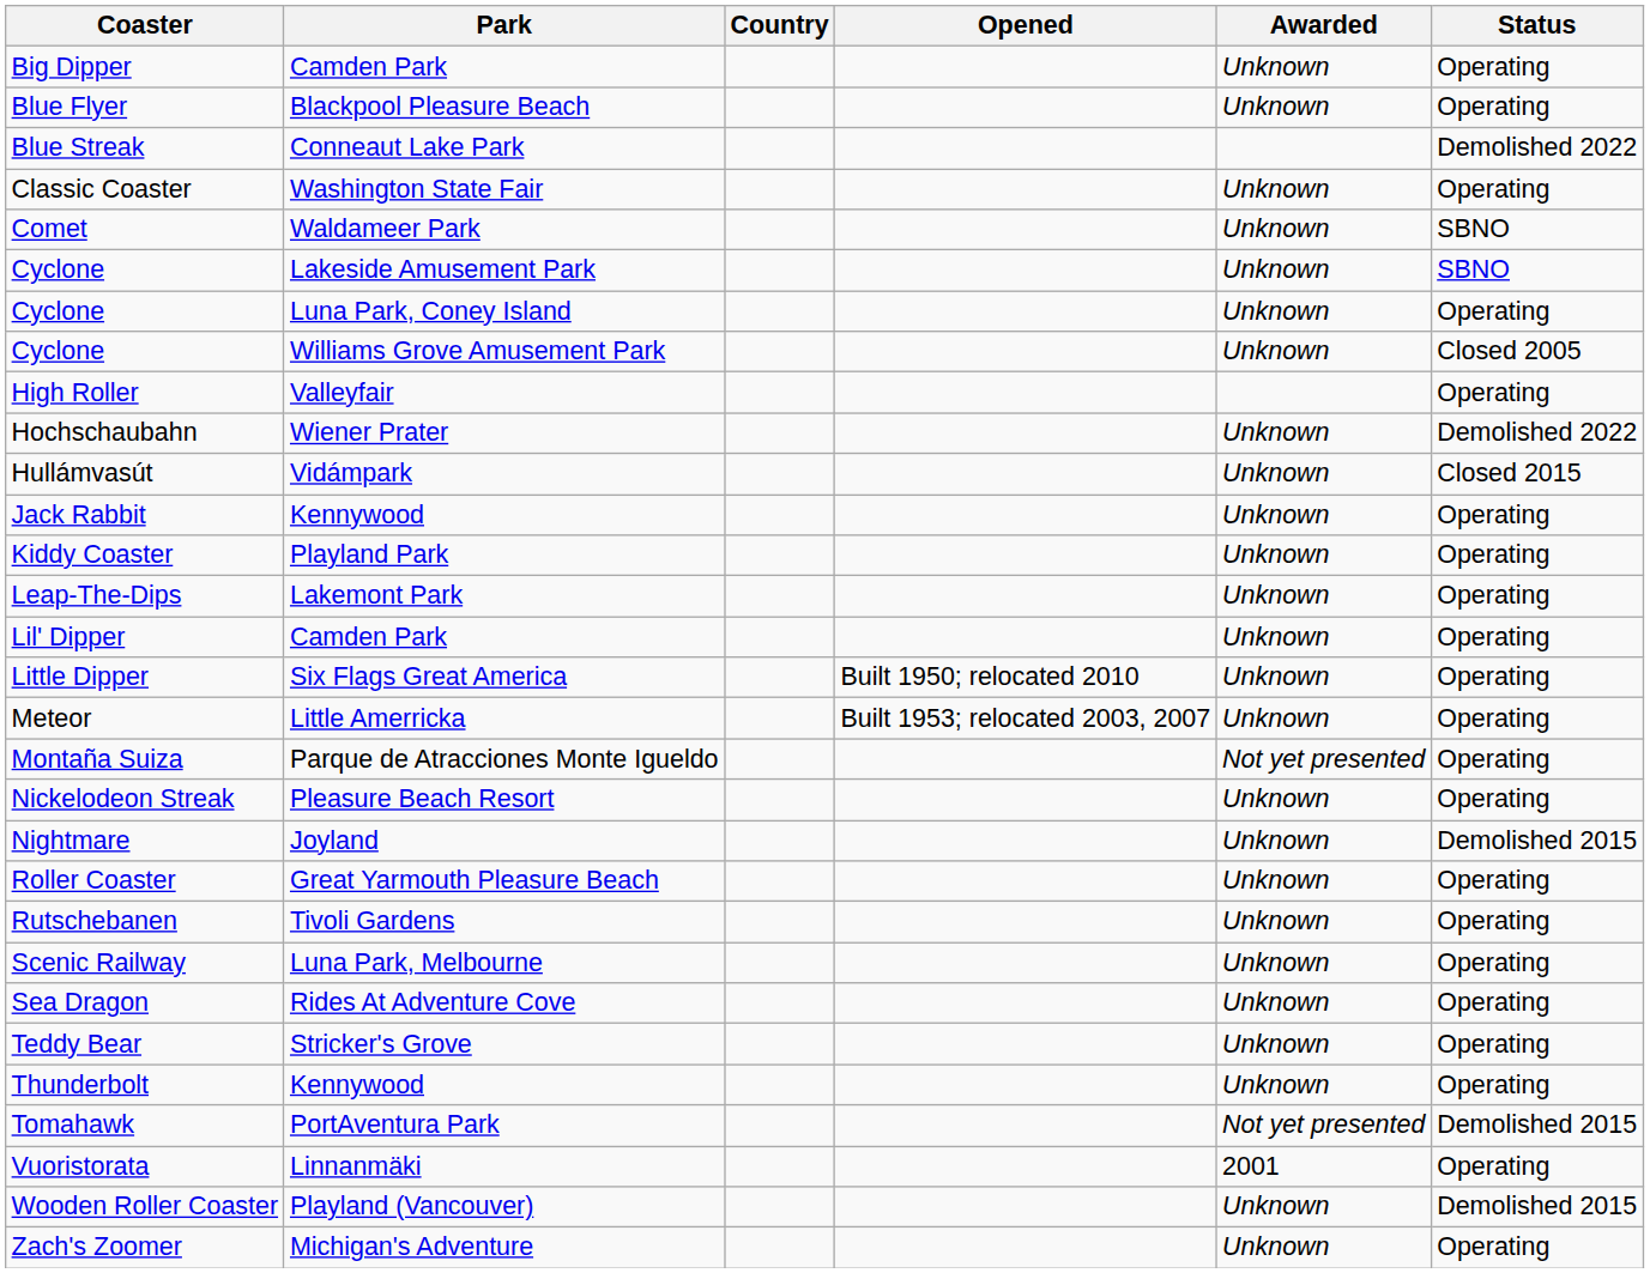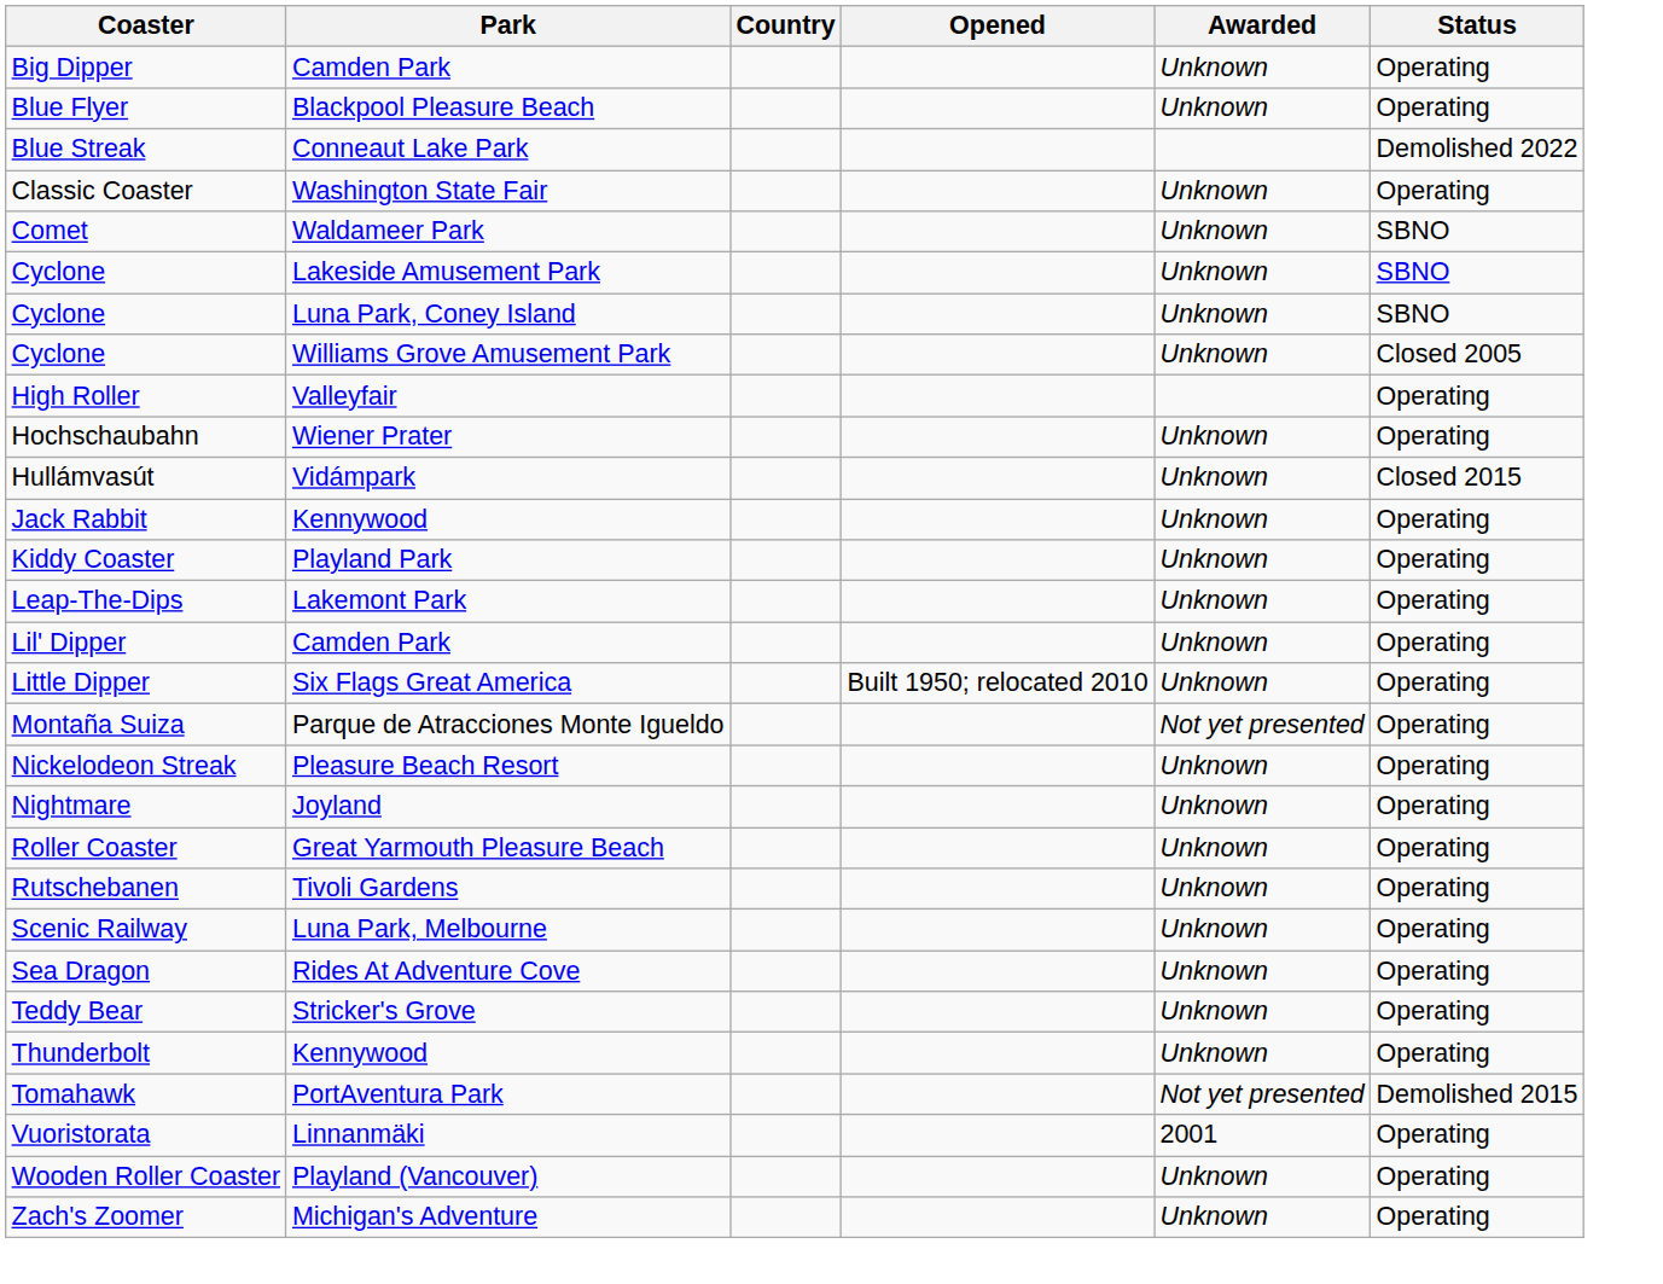 <table class="wikitable sortable" border="1">
 <tr>
 <th>Coaster</th>
 <th>Park</th>
 <th>Country</th>
 <th>Opened</th>
 <th>Awarded</th>
 <th>Status</th>
 </tr>
 <tr>
 <td><a href='#'>Big Dipper</a></td>
 <td><a href='#'>Camden Park</a></td>
 <td></td>
 <td></td>
 <td><em>Unknown</em></td>
 <td>Operating</td>
 </tr>
 <tr>
 <td><a href='#'>Blue Flyer</a></td>
 <td><a href='#'>Blackpool Pleasure Beach</a></td>
 <td></td>
 <td></td>
 <td><em>Unknown</em></td>
 <td>Operating</td>
 </tr>
 <tr>
 <td><a href='#'>Blue Streak</a></td>
 <td><a href='#'>Conneaut Lake Park</a></td>
 <td></td>
 <td></td>
 <td></td>
 <td data-sort-value="2022">Demolished 2022</td>
 </tr>
 <tr>
 <td>Classic Coaster</td>
 <td><a href='#'>Washington State Fair</a></td>
 <td></td>
 <td></td>
 <td><em>Unknown</em></td>
 <td>Operating</td>
 </tr>
 <tr>
 <td><a href='#'>Comet</a></td>
 <td><a href='#'>Waldameer Park</a></td>
 <td></td>
 <td></td>
 <td><em>Unknown</em></td>
 <td>SBNO</td>
 </tr>
 <tr>
 <td><a href='#'>Cyclone</a></td>
 <td><a href='#'>Lakeside Amusement Park</a></td>
 <td></td>
 <td></td>
 <td><em>Unknown</em></td>
 <td><a href='#'>SBNO</a></td>
 </tr>
 <tr>
 <td><a href='#'>Cyclone</a></td>
 <td><a href='#'>Luna Park, Coney Island</a></td>
 <td></td>
 <td></td>
 <td><em>Unknown</em></td>
-<td>Operating</td>
+<td>SBNO</td>
 </tr>
 <tr>
 <td><a href='#'>Cyclone</a></td>
 <td><a href='#'>Williams Grove Amusement Park</a></td>
 <td></td>
 <td></td>
 <td><em>Unknown</em></td>
 <td data-sort-value="2005">Closed 2005</td>
 </tr>
 <tr>
 <td><a href='#'>High Roller</a></td>
 <td><a href='#'>Valleyfair</a></td>
 <td></td>
 <td></td>
 <td></td>
 <td>Operating</td>
 </tr>
 <tr>
 <td>Hochschaubahn</td>
 <td><a href='#'>Wiener Prater</a></td>
 <td></td>
 <td></td>
 <td><em>Unknown</em></td>
-<td data-sort-value="2022">Demolished 2022</td>
+<td>Operating</td>
 </tr>
 <tr>
 <td>Hullámvasút</td>
 <td><a href='#'>Vidámpark</a></td>
 <td></td>
 <td></td>
 <td><em>Unknown</em></td>
 <td data-sort-value="2015">Closed 2015</td>
 </tr>
 <tr>
 <td><a href='#'>Jack Rabbit</a></td>
 <td><a href='#'>Kennywood</a></td>
 <td></td>
 <td></td>
 <td><em>Unknown</em></td>
 <td>Operating</td>
 </tr>
 <tr>
 <td><a href='#'>Kiddy Coaster</a></td>
 <td><a href='#'>Playland Park</a></td>
 <td></td>
 <td></td>
 <td><em>Unknown</em></td>
 <td>Operating</td>
 </tr>
 <tr>
 <td><a href='#'>Leap-The-Dips</a></td>
 <td><a href='#'>Lakemont Park</a></td>
 <td></td>
 <td></td>
 <td><em>Unknown</em></td>
 <td>Operating</td>
 </tr>
 <tr>
 <td><a href='#'>Lil' Dipper</a></td>
 <td><a href='#'>Camden Park</a></td>
 <td></td>
 <td></td>
 <td><em>Unknown</em></td>
 <td>Operating</td>
 </tr>
 <tr>
 <td><a href='#'>Little Dipper</a></td>
 <td><a href='#'>Six Flags Great America</a></td>
 <td></td>
 <td data-sort-value="1950">Built 1950; relocated 2010</td>
 <td><em>Unknown</em></td>
 <td>Operating</td>
 </tr>
 <tr>
-<td>Meteor</td>
-<td><a href='#'>Little Amerricka</a></td>
-<td></td>
-<td data-sort-value="1953">Built 1953; relocated 2003, 2007</td>
-<td><em>Unknown</em></td>
-<td>Operating</td>
-</tr>
-<tr>
 <td><a href='#'>Montaña Suiza</a></td>
 <td>Parque de Atracciones Monte Igueldo</td>
 <td></td>
 <td></td>
 <td><em>Not yet presented</em></td>
 <td>Operating</td>
 </tr>
 <tr>
 <td><a href='#'>Nickelodeon Streak</a></td>
 <td><a href='#'>Pleasure Beach Resort</a></td>
 <td></td>
 <td></td>
 <td><em>Unknown</em></td>
 <td>Operating</td>
 </tr>
 <tr>
 <td><a href='#'>Nightmare</a></td>
 <td><a href='#'>Joyland</a></td>
 <td></td>
 <td></td>
 <td><em>Unknown</em></td>
-<td data-sort-value="2015">Demolished 2015</td>
+<td>Operating</td>
 </tr>
 <tr>
 <td><a href='#'>Roller Coaster</a></td>
 <td><a href='#'>Great Yarmouth Pleasure Beach</a></td>
 <td></td>
 <td></td>
 <td><em>Unknown</em></td>
 <td>Operating</td>
 </tr>
 <tr>
 <td><a href='#'>Rutschebanen</a></td>
 <td><a href='#'>Tivoli Gardens</a></td>
 <td></td>
 <td></td>
 <td><em>Unknown</em></td>
 <td>Operating</td>
 </tr>
 <tr>
 <td><a href='#'>Scenic Railway</a></td>
 <td><a href='#'>Luna Park, Melbourne</a></td>
 <td></td>
 <td></td>
 <td><em>Unknown</em></td>
 <td>Operating</td>
 </tr>
 <tr>
 <td><a href='#'>Sea Dragon</a></td>
 <td><a href='#'>Rides At Adventure Cove</a></td>
 <td></td>
 <td></td>
 <td><em>Unknown</em></td>
 <td>Operating</td>
 </tr>
 <tr>
 <td><a href='#'>Teddy Bear</a></td>
 <td><a href='#'>Stricker's Grove</a></td>
 <td></td>
 <td></td>
 <td><em>Unknown</em></td>
 <td>Operating</td>
 </tr>
 <tr>
 <td><a href='#'>Thunderbolt</a></td>
 <td><a href='#'>Kennywood</a></td>
 <td></td>
 <td></td>
 <td><em>Unknown</em></td>
 <td>Operating</td>
 </tr>
 <tr>
 <td><a href='#'>Tomahawk</a></td>
 <td><a href='#'>PortAventura Park</a></td>
 <td></td>
 <td></td>
 <td><em>Not yet presented</em></td>
 <td data-sort-value="2015">Demolished 2015</td>
 </tr>
 <tr>
 <td><a href='#'>Vuoristorata</a></td>
 <td><a href='#'>Linnanmäki</a></td>
 <td></td>
 <td></td>
 <td>2001</td>
 <td>Operating</td>
 </tr>
 <tr>
 <td><a href='#'>Wooden Roller Coaster</a></td>
 <td><a href='#'>Playland (Vancouver)</a></td>
 <td></td>
 <td></td>
 <td><em>Unknown</em></td>
-<td data-sort-value="2015">Demolished 2015</td>
+<td>Operating</td>
 </tr>
 <tr>
 <td><a href='#'>Zach's Zoomer</a></td>
 <td><a href='#'>Michigan's Adventure</a></td>
 <td></td>
 <td></td>
 <td><em>Unknown</em></td>
 <td>Operating</td>
 </tr>
 </table>
